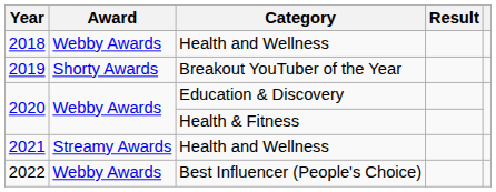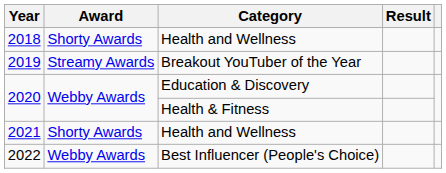 <table class="wikitable">
 <tr>
 <th>Year</th>
 <th>Award</th>
 <th>Category</th>
 <th>Result</th>
 <th></th>
 </tr>
 <tr>
 <td><a href='#'>2018</a></td>
-<td><a href='#'>Webby Awards</a></td>
+<td rowspan=1><a href='#'>Shorty Awards</a></td>
 <td>Health and Wellness</td>
 <td></td>
 <td></td>
 </tr>
 <tr>
 <td><a href='#'>2019</a></td>
-<td rowspan=1><a href='#'>Shorty Awards</a></td>
+<td><a href='#'>Streamy Awards</a></td>
 <td>Breakout YouTuber of the Year</td>
 <td></td>
 <td></td>
 </tr>
 <tr>
 <td rowspan=2><a href='#'>2020</a></td>
 <td rowspan=2><a href='#'>Webby Awards</a></td>
 <td>Education & Discovery</td>
 <td></td>
 <td rowspan=2></td>
 </tr>
 <tr>
 <td>Health & Fitness</td>
 <td></td>
 </tr>
 <tr>
 <td><a href='#'>2021</a></td>
-<td><a href='#'>Streamy Awards</a></td>
+<td rowspan=1><a href='#'>Shorty Awards</a></td>
 <td>Health and Wellness</td>
 <td></td>
 <td></td>
 </tr>
 <tr>
 <td>2022</td>
 <td><a href='#'>Webby Awards</a></td>
 <td>Best Influencer (People's Choice)</td>
 <td></td>
 <td></td>
 </tr>
 </table>
